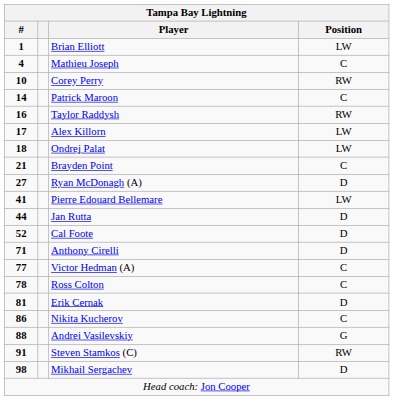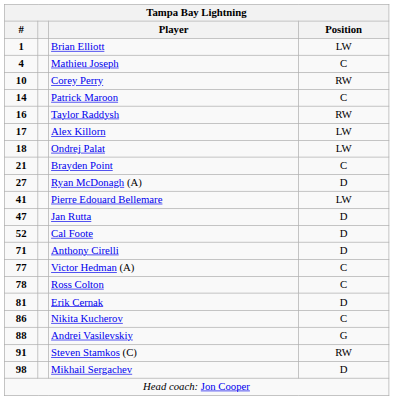 <table class="wikitable" style="width:65%; text-align:center;">
 <tr>
 <th colspan=4>Tampa Bay Lightning</th>
 </tr>
 <tr>
 <th>#</th>
 <th></th>
 <th>Player</th>
 <th>Position</th>
 </tr>
 <tr>
 <td><strong>1</strong></td>
 <td align=center></td>
 <td align=left><a href='#'>Brian Elliott</a></td>
 <td>LW</td>
 </tr>
 <tr>
 <td><strong>4</strong></td>
 <td align=center></td>
 <td align=left><a href='#'>Mathieu Joseph</a></td>
 <td>C</td>
 </tr>
 <tr>
 <td><strong>10</strong></td>
 <td align=center></td>
 <td align=left><a href='#'>Corey Perry</a></td>
 <td>RW</td>
 </tr>
 <tr>
 <td><strong>14</strong></td>
 <td align=center></td>
 <td align=left><a href='#'>Patrick Maroon</a></td>
 <td>C</td>
 </tr>
 <tr>
 <td><strong>16</strong></td>
 <td align=center></td>
 <td align=left><a href='#'>Taylor Raddysh</a></td>
 <td>RW</td>
 </tr>
 <tr>
 <td><strong>17</strong></td>
 <td align=center></td>
 <td align=left><a href='#'>Alex Killorn</a></td>
 <td>LW</td>
 </tr>
 <tr>
 <td><strong>18</strong></td>
 <td align=center></td>
 <td align=left><a href='#'>Ondrej Palat</a></td>
 <td>LW</td>
 </tr>
 <tr>
 <td><strong>21</strong></td>
 <td align=center></td>
 <td align=left><a href='#'>Brayden Point</a></td>
 <td>C</td>
 </tr>
 <tr>
 <td><strong>27</strong></td>
 <td align=center></td>
 <td align=left><a href='#'>Ryan McDonagh</a> (A)</td>
 <td>D</td>
 </tr>
 <tr>
 <td><strong>41</strong></td>
 <td align=center></td>
 <td align=left><a href='#'>Pierre Edouard Bellemare</a></td>
 <td>LW</td>
 </tr>
 <tr>
-<td><strong>44</strong></td>
+<td><strong>47</strong></td>
 <td align=center></td>
 <td align=left><a href='#'>Jan Rutta</a></td>
 <td>D</td>
 </tr>
 <tr>
 <td><strong>52</strong></td>
 <td align=center></td>
 <td align=left><a href='#'>Cal Foote</a></td>
 <td>D</td>
 </tr>
 <tr>
 <td><strong>71</strong></td>
 <td align=center></td>
 <td align=left><a href='#'>Anthony Cirelli</a></td>
 <td>D</td>
 </tr>
 <tr>
 <td><strong>77</strong></td>
 <td align=center></td>
 <td align=left><a href='#'>Victor Hedman</a> (A)</td>
 <td>C</td>
 </tr>
 <tr>
 <td><strong>78</strong></td>
 <td align=center></td>
 <td align=left><a href='#'>Ross Colton</a></td>
 <td>C</td>
 </tr>
 <tr>
 <td><strong>81</strong></td>
 <td align=center></td>
 <td align=left><a href='#'>Erik Cernak</a></td>
 <td>D</td>
 </tr>
 <tr>
 <td><strong>86</strong></td>
 <td align=center></td>
 <td align=left><a href='#'>Nikita Kucherov</a></td>
 <td>C</td>
 </tr>
 <tr>
 <td><strong>88</strong></td>
 <td align=center></td>
 <td align=left><a href='#'>Andrei Vasilevskiy</a></td>
 <td>G</td>
 </tr>
 <tr>
 <td><strong>91</strong></td>
 <td align=center></td>
 <td align=left><a href='#'>Steven Stamkos</a> (C)</td>
 <td>RW</td>
 </tr>
 <tr>
 <td><strong>98</strong></td>
 <td align=center></td>
 <td align=left><a href='#'>Mikhail Sergachev</a></td>
 <td>D</td>
 </tr>
 <tr>
 <td colspan=4><em>Head coach:</em>  <a href='#'>Jon Cooper</a></td>
 </tr>
 </table>
